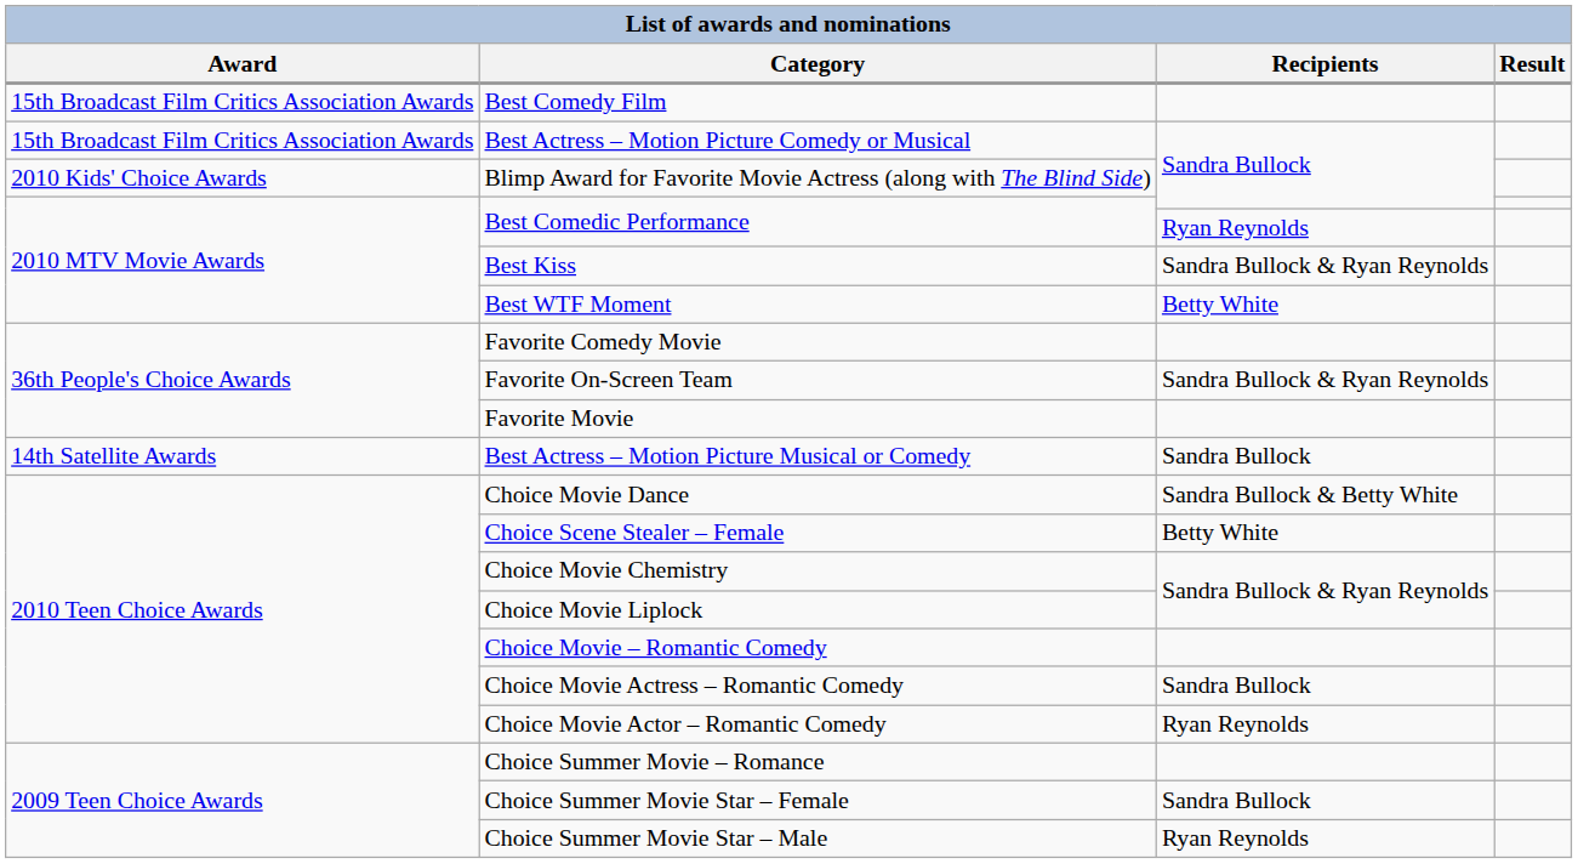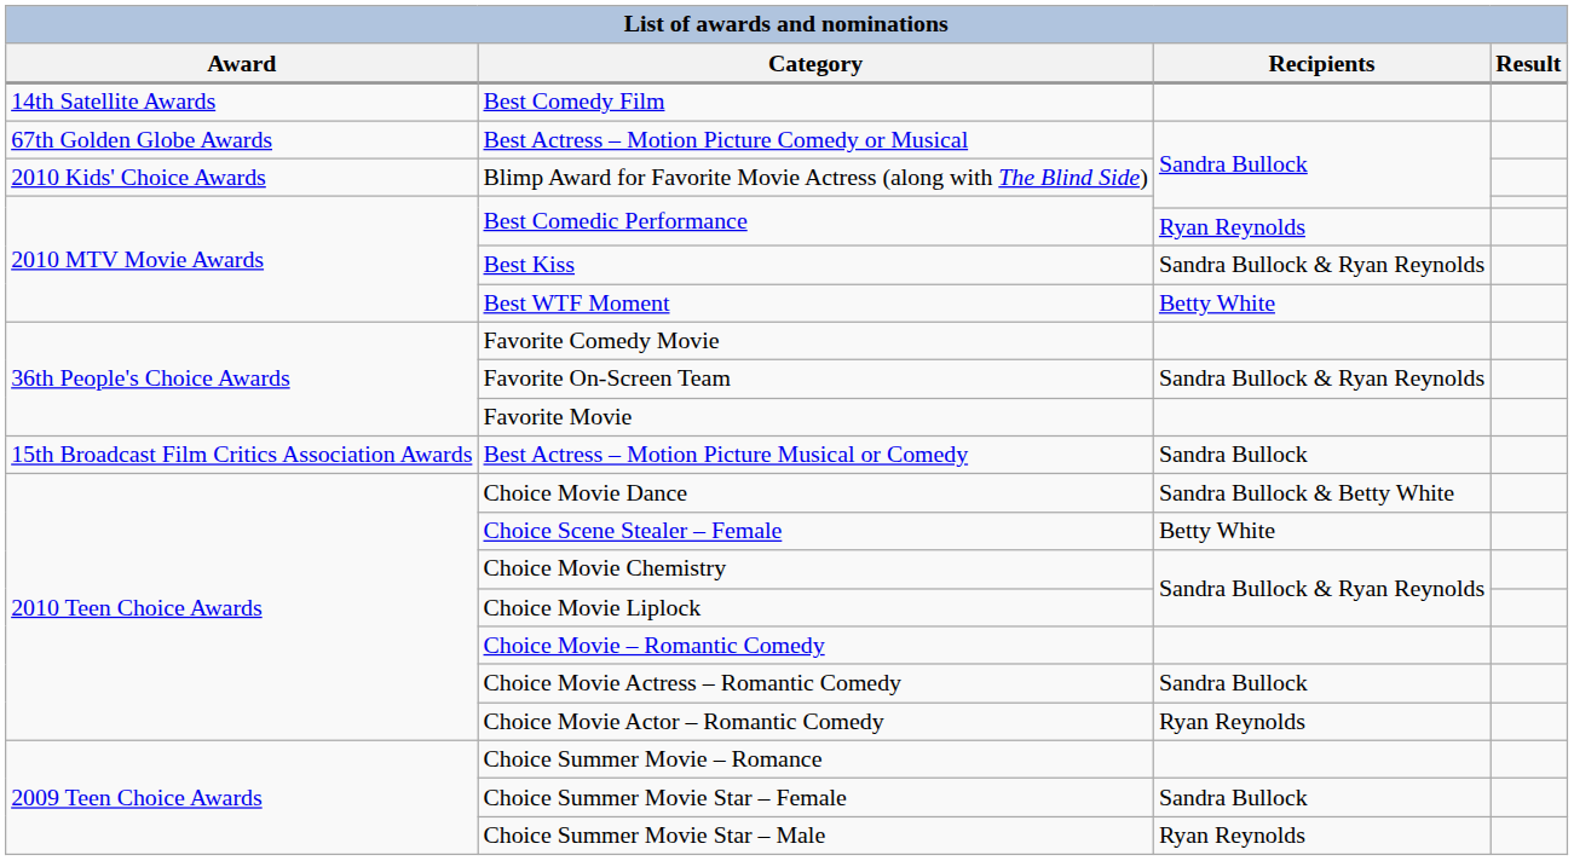 <table class="wikitable sortable">
 <tr style="background:#ccc; vertical-align:bottom;">
 <th colspan="6" style="background: LightSteelBlue;">List of awards and nominations</th>
 </tr>
 <tr style="background:#ccc; text-align:center;">
 <th>Award</th>
 <th>Category</th>
 <th>Recipients</th>
 <th>Result</th>
 </tr>
 <tr style="border-top:2px solid gray;">
 </tr>
 <tr>
-<td><a href='#'>15th Broadcast Film Critics Association Awards</a></td>
+<td><a href='#'>14th Satellite Awards</a></td>
 <td><a href='#'>Best Comedy Film</a></td>
 <td></td>
 <td></td>
 </tr>
 <tr>
-<td><a href='#'>15th Broadcast Film Critics Association Awards</a></td>
+<td><a href='#'>67th Golden Globe Awards</a></td>
 <td><a href='#'>Best Actress – Motion Picture Comedy or Musical</a></td>
 <td rowspan="3"><a href='#'>Sandra Bullock</a></td>
 <td></td>
 </tr>
 <tr>
 <td><a href='#'>2010 Kids' Choice Awards</a></td>
 <td>Blimp Award for Favorite Movie Actress (along with <em><a href='#'>The Blind Side</a></em>)</td>
 <td></td>
 </tr>
 <tr>
 <td rowspan="4"><a href='#'>2010 MTV Movie Awards</a></td>
 <td rowspan="2"><a href='#'>Best Comedic Performance</a></td>
 <td></td>
 </tr>
 <tr>
 <td><a href='#'>Ryan Reynolds</a></td>
 <td></td>
 </tr>
 <tr>
 <td><a href='#'>Best Kiss</a></td>
 <td>Sandra Bullock & Ryan Reynolds</td>
 <td></td>
 </tr>
 <tr>
 <td><a href='#'>Best WTF Moment</a></td>
 <td><a href='#'>Betty White</a></td>
 <td></td>
 </tr>
 <tr>
 <td rowspan="3"><a href='#'>36th People's Choice Awards</a></td>
 <td>Favorite Comedy Movie</td>
 <td></td>
 <td></td>
 </tr>
 <tr>
 <td>Favorite On-Screen Team</td>
 <td>Sandra Bullock & Ryan Reynolds</td>
 <td></td>
 </tr>
 <tr>
 <td>Favorite Movie</td>
 <td></td>
 <td></td>
 </tr>
 <tr>
-<td><a href='#'>14th Satellite Awards</a></td>
+<td><a href='#'>15th Broadcast Film Critics Association Awards</a></td>
 <td><a href='#'>Best Actress – Motion Picture Musical or Comedy</a></td>
 <td>Sandra Bullock</td>
 <td></td>
 </tr>
 <tr>
 <td rowspan="7"><a href='#'>2010 Teen Choice Awards</a></td>
 <td>Choice Movie Dance</td>
 <td>Sandra Bullock & Betty White</td>
 <td></td>
 </tr>
 <tr>
 <td><a href='#'>Choice Scene Stealer – Female</a></td>
 <td>Betty White</td>
 <td></td>
 </tr>
 <tr>
 <td>Choice Movie Chemistry</td>
 <td rowspan="2">Sandra Bullock & Ryan Reynolds</td>
 <td></td>
 </tr>
 <tr>
 <td>Choice Movie Liplock</td>
 <td></td>
 </tr>
 <tr>
 <td><a href='#'>Choice Movie – Romantic Comedy</a></td>
 <td></td>
 <td></td>
 </tr>
 <tr>
 <td>Choice Movie Actress – Romantic Comedy</td>
 <td>Sandra Bullock</td>
 <td></td>
 </tr>
 <tr>
 <td>Choice Movie Actor – Romantic Comedy</td>
 <td>Ryan Reynolds</td>
 <td></td>
 </tr>
 <tr>
 <td rowspan="3"><a href='#'>2009 Teen Choice Awards</a></td>
 <td>Choice Summer Movie – Romance</td>
 <td></td>
 <td></td>
 </tr>
 <tr>
 <td>Choice Summer Movie Star – Female</td>
 <td>Sandra Bullock</td>
 <td></td>
 </tr>
 <tr>
 <td>Choice Summer Movie Star – Male</td>
 <td>Ryan Reynolds</td>
 <td></td>
 </tr>
 </table>
